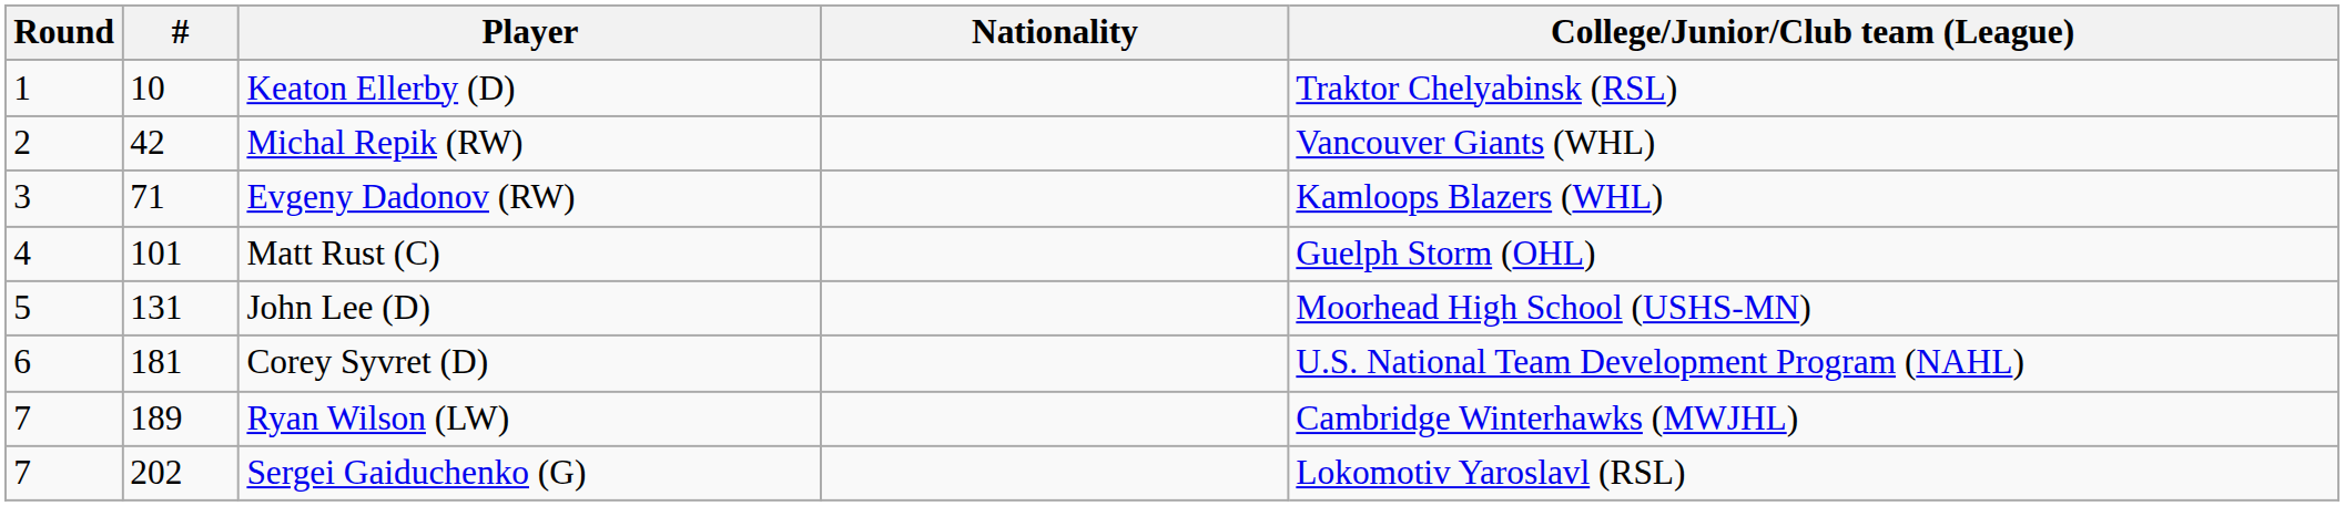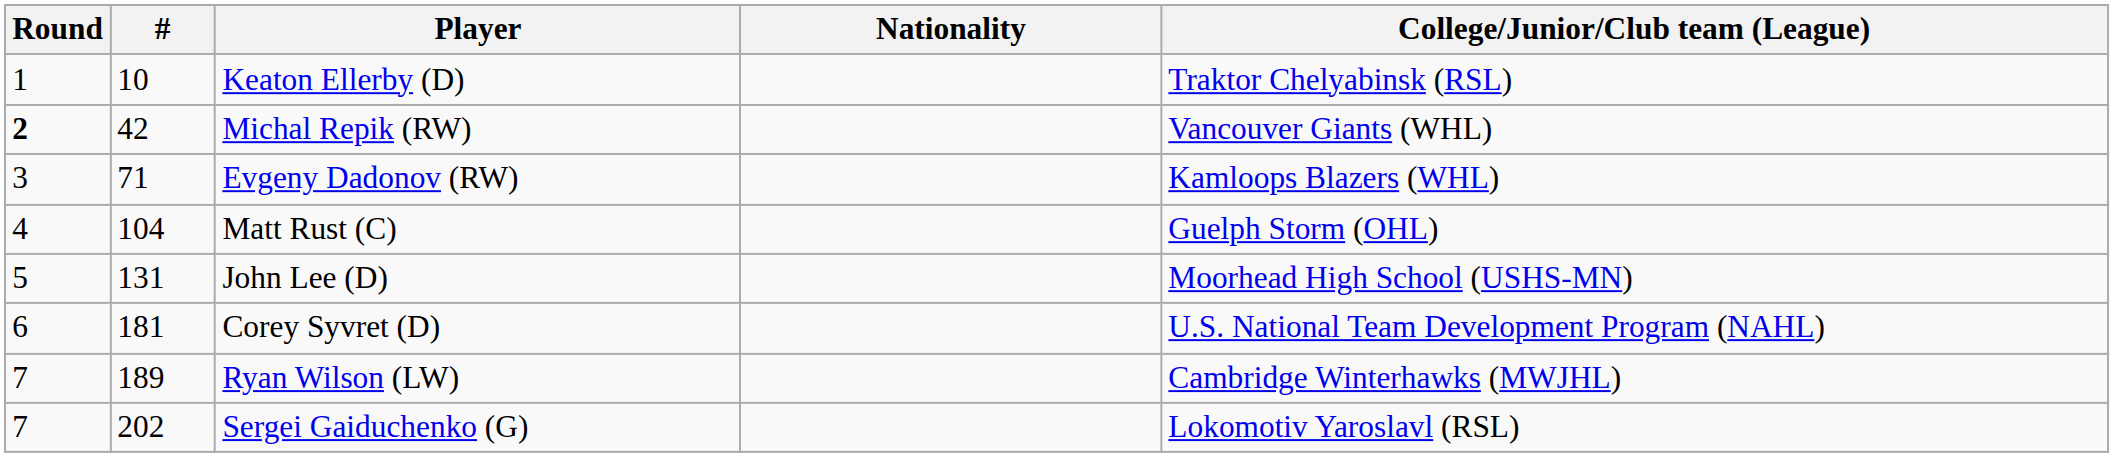 <table class="wikitable">
 <tr>
 <th bgcolor="#DDDDFF" width="5%">Round</th>
 <th bgcolor="#DDDDFF" width="5%">#</th>
 <th bgcolor="#DDDDFF" width="25%">Player</th>
 <th bgcolor="#DDDDFF" width="20%">Nationality</th>
 <th bgcolor="#DDDDFF" width="100%">College/Junior/Club team (League)</th>
 </tr>
 <tr>
 <td>1</td>
 <td>10</td>
 <td><a href='#'>Keaton Ellerby</a> (D)</td>
 <td></td>
 <td><a href='#'>Traktor Chelyabinsk</a> (<a href='#'>RSL</a>)</td>
 </tr>
 <tr>
-<td>2</td>
+<td><strong>2</strong></td>
 <td>42</td>
 <td><a href='#'>Michal Repik</a> (RW)</td>
 <td></td>
 <td><a href='#'>Vancouver Giants</a> (WHL)</td>
 </tr>
 <tr>
 <td>3</td>
 <td>71</td>
 <td><a href='#'>Evgeny Dadonov</a> (RW)</td>
 <td></td>
 <td><a href='#'>Kamloops Blazers</a> (<a href='#'>WHL</a>)</td>
 </tr>
 <tr>
 <td>4</td>
-<td>101</td>
+<td>104</td>
 <td>Matt Rust (C)</td>
 <td></td>
 <td><a href='#'>Guelph Storm</a> (<a href='#'>OHL</a>)</td>
 </tr>
 <tr>
 <td>5</td>
 <td>131</td>
 <td>John Lee (D)</td>
 <td></td>
 <td><a href='#'>Moorhead High School</a> (<a href='#'>USHS-MN</a>)</td>
 </tr>
 <tr>
 <td>6</td>
 <td>181</td>
 <td>Corey Syvret (D)</td>
 <td></td>
 <td><a href='#'>U.S. National Team Development Program</a> (<a href='#'>NAHL</a>)</td>
 </tr>
 <tr>
 <td>7</td>
 <td>189</td>
 <td><a href='#'>Ryan Wilson</a> (LW)</td>
 <td></td>
 <td><a href='#'>Cambridge Winterhawks</a> (<a href='#'>MWJHL</a>)</td>
 </tr>
 <tr>
 <td>7</td>
 <td>202</td>
 <td><a href='#'>Sergei Gaiduchenko</a> (G)</td>
 <td></td>
 <td><a href='#'>Lokomotiv Yaroslavl</a> (RSL)</td>
 </tr>
 </table>
